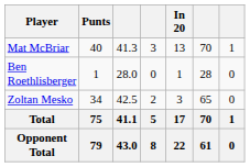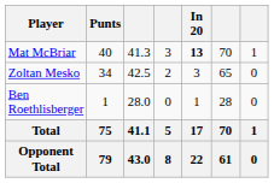 <table class="wikitable" style="text-align:center; width:50%; font-size:95%;">
 <tr>
 <th width="30%">Player</th>
 <th width="11.6%">Punts</th>
 <th width="11.6%"></th>
 <th width="11.6%"></th>
 <th width="11.6%">In 20</th>
 <th width="11.6%"></th>
 <th width="11.6%"></th>
 </tr>
 <tr>
 <td align=left><a href='#'>Mat McBriar</a></td>
 <td>40</td>
 <td>41.3</td>
 <td>3</td>
-<td>13</td>
+<td><strong>13</strong></td>
 <td>70</td>
 <td>1</td>
+</tr>
+<tr>
+<td align=left><a href='#'>Zoltan Mesko</a></td>
+<td>34</td>
+<td>42.5</td>
+<td>2</td>
+<td>3</td>
+<td>65</td>
+<td>0</td>
 </tr>
 <tr>
 <td align=left><a href='#'>Ben Roethlisberger</a></td>
 <td>1</td>
 <td>28.0</td>
 <td>0</td>
 <td>1</td>
 <td>28</td>
-<td>0</td>
-</tr>
-<tr>
-<td align=left><a href='#'>Zoltan Mesko</a></td>
-<td>34</td>
-<td>42.5</td>
-<td>2</td>
-<td>3</td>
-<td>65</td>
 <td>0</td>
 </tr>
 <tr>
 <th>Total</th>
 <th>75</th>
 <th>41.1</th>
 <th>5</th>
 <th>17</th>
 <th>70</th>
 <th>1</th>
 </tr>
 <tr>
 <th>Opponent Total</th>
 <th>79</th>
 <th>43.0</th>
 <th>8</th>
 <th>22</th>
 <th>61</th>
 <th>0</th>
 </tr>
 </table>
